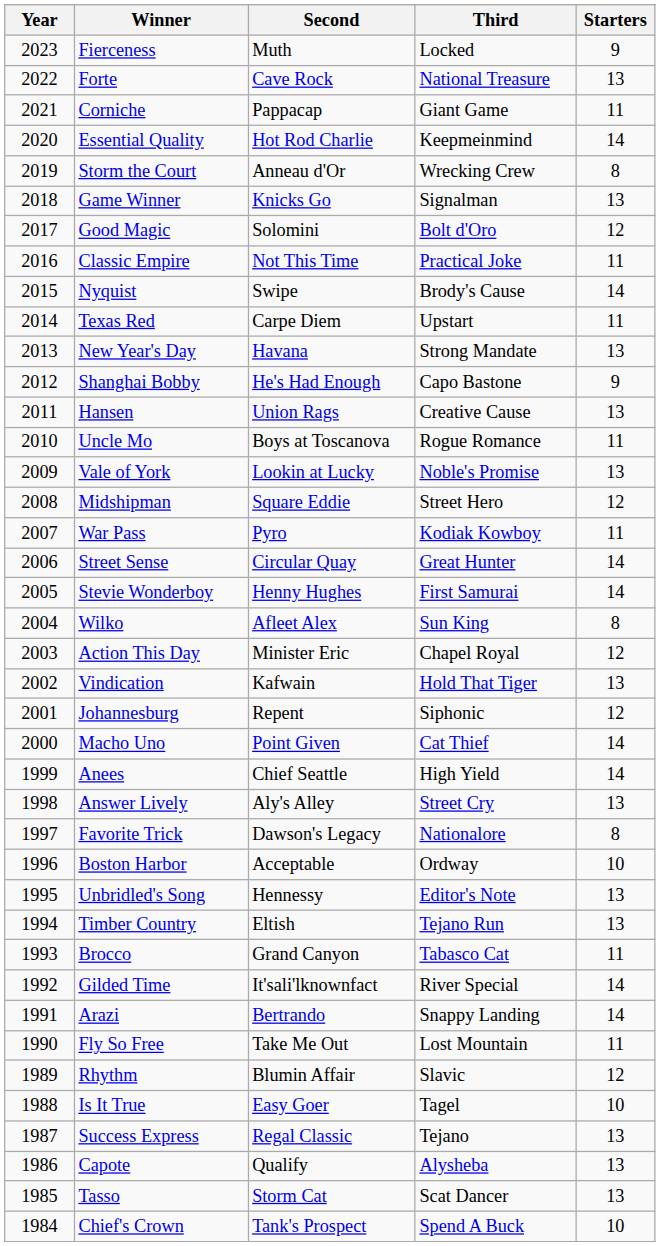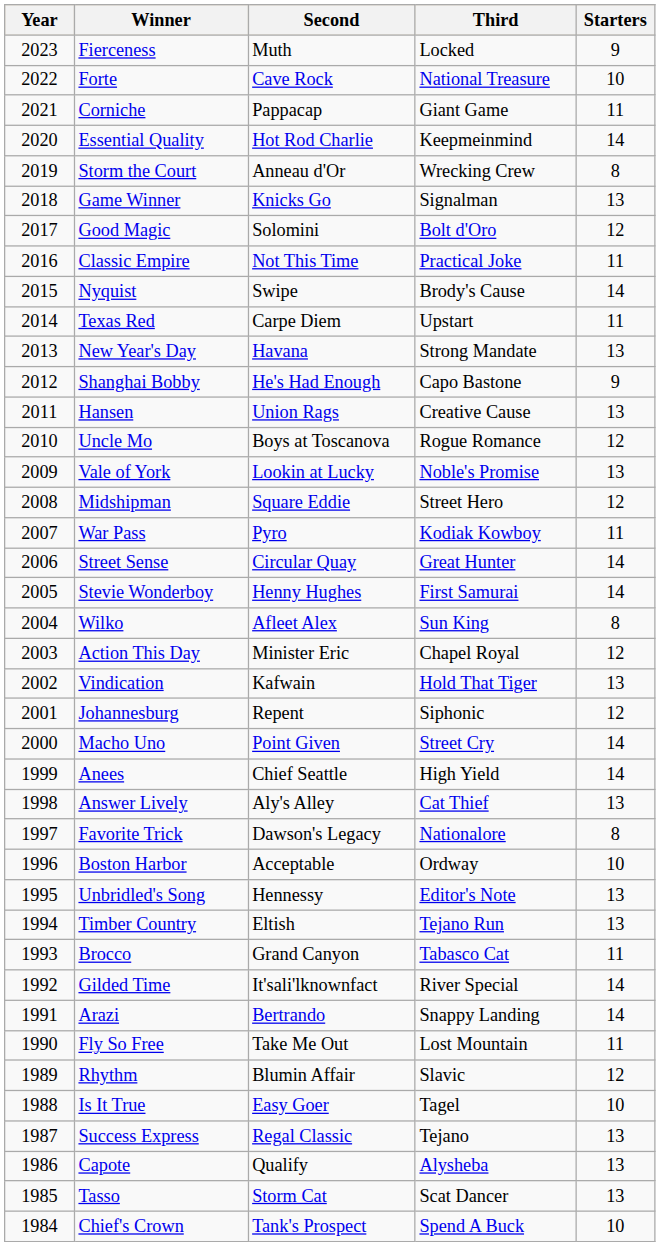 <table class = "wikitable sortable" | border="1" cellpadding="0" style="border-collapse: collapse; font-size:90%">
 <tr bgcolor="#DACAA5" align="center">
 <th width="48px"><strong>Year</strong></th>
 <th width="130px"><strong>Winner</strong></th>
 <th width="125px"><strong>Second</strong></th>
 <th width="120px"><strong>Third</strong></th>
 <th width="55px"><strong>Starters</strong></th>
 </tr>
 <tr>
 <td align=center>2023</td>
 <td><a href='#'>Fierceness</a></td>
 <td>Muth</td>
 <td>Locked</td>
 <td align=center>9</td>
 </tr>
 <tr>
 <td align=center>2022</td>
 <td><a href='#'>Forte</a></td>
 <td><a href='#'>Cave Rock</a></td>
 <td><a href='#'>National Treasure</a></td>
-<td align=center>13</td>
+<td align=center>10</td>
 </tr>
 <tr>
 <td align=center>2021</td>
 <td><a href='#'>Corniche</a></td>
 <td>Pappacap</td>
 <td>Giant Game</td>
 <td align=center>11</td>
 </tr>
 <tr>
 <td align=center>2020</td>
 <td><a href='#'>Essential Quality</a></td>
 <td><a href='#'>Hot Rod Charlie</a></td>
 <td>Keepmeinmind</td>
 <td align=center>14</td>
 </tr>
 <tr>
 <td align=center>2019</td>
 <td><a href='#'>Storm the Court</a></td>
 <td>Anneau d'Or</td>
 <td>Wrecking Crew</td>
 <td align=center>8</td>
 </tr>
 <tr>
 <td align=center>2018</td>
 <td><a href='#'>Game Winner</a></td>
 <td><a href='#'>Knicks Go</a></td>
 <td>Signalman</td>
 <td align=center>13</td>
 </tr>
 <tr>
 <td align=center>2017</td>
 <td><a href='#'>Good Magic</a></td>
 <td>Solomini</td>
 <td><a href='#'>Bolt d'Oro</a></td>
 <td align=center>12</td>
 </tr>
 <tr>
 <td align=center>2016</td>
 <td><a href='#'>Classic Empire</a></td>
 <td><a href='#'>Not This Time</a></td>
 <td><a href='#'>Practical Joke</a></td>
 <td align=center>11</td>
 </tr>
 <tr>
 <td align=center>2015</td>
 <td><a href='#'>Nyquist</a></td>
 <td>Swipe</td>
 <td>Brody's Cause</td>
 <td align=center>14</td>
 </tr>
 <tr>
 <td align=center>2014</td>
 <td><a href='#'>Texas Red</a></td>
 <td>Carpe Diem</td>
 <td>Upstart</td>
 <td align=center>11</td>
 </tr>
 <tr>
 <td align=center>2013</td>
 <td><a href='#'>New Year's Day</a></td>
 <td><a href='#'>Havana</a></td>
 <td>Strong Mandate</td>
 <td align=center>13</td>
 </tr>
 <tr>
 <td align=center>2012</td>
 <td><a href='#'>Shanghai Bobby</a></td>
 <td><a href='#'>He's Had Enough</a></td>
 <td>Capo Bastone</td>
 <td align=center>9</td>
 </tr>
 <tr>
 <td align=center>2011</td>
 <td><a href='#'>Hansen</a></td>
 <td><a href='#'>Union Rags</a></td>
 <td>Creative Cause</td>
 <td align=center>13</td>
 </tr>
 <tr>
 <td align=center>2010</td>
 <td><a href='#'>Uncle Mo</a></td>
 <td>Boys at Toscanova</td>
 <td>Rogue Romance</td>
-<td align=center>11</td>
+<td align=center>12</td>
 </tr>
 <tr>
 <td align=center>2009</td>
 <td><a href='#'>Vale of York</a></td>
 <td><a href='#'>Lookin at Lucky</a></td>
 <td><a href='#'>Noble's Promise</a></td>
 <td align=center>13</td>
 </tr>
 <tr>
 <td align=center>2008</td>
 <td><a href='#'>Midshipman</a></td>
 <td><a href='#'>Square Eddie</a></td>
 <td>Street Hero</td>
 <td align=center>12</td>
 </tr>
 <tr>
 <td align=center>2007</td>
 <td><a href='#'>War Pass</a></td>
 <td><a href='#'>Pyro</a></td>
 <td><a href='#'>Kodiak Kowboy</a></td>
 <td align=center>11</td>
 </tr>
 <tr>
 <td align=center>2006</td>
 <td><a href='#'>Street Sense</a></td>
 <td><a href='#'>Circular Quay</a></td>
 <td><a href='#'>Great Hunter</a></td>
 <td align=center>14</td>
 </tr>
 <tr>
 <td align=center>2005</td>
 <td><a href='#'>Stevie Wonderboy</a></td>
 <td><a href='#'>Henny Hughes</a></td>
 <td><a href='#'>First Samurai</a></td>
 <td align=center>14</td>
 </tr>
 <tr>
 <td align=center>2004</td>
 <td><a href='#'>Wilko</a></td>
 <td><a href='#'>Afleet Alex</a></td>
 <td><a href='#'>Sun King</a></td>
 <td align=center>8</td>
 </tr>
 <tr>
 <td align=center>2003</td>
 <td><a href='#'>Action This Day</a></td>
 <td>Minister Eric</td>
 <td>Chapel Royal</td>
 <td align=center>12</td>
 </tr>
 <tr>
 <td align=center>2002</td>
 <td><a href='#'>Vindication</a></td>
 <td>Kafwain</td>
 <td><a href='#'>Hold That Tiger</a></td>
 <td align=center>13</td>
 </tr>
 <tr>
 <td align=center>2001</td>
 <td><a href='#'>Johannesburg</a></td>
 <td>Repent</td>
 <td>Siphonic</td>
 <td align=center>12</td>
 </tr>
 <tr>
 <td align=center>2000</td>
 <td><a href='#'>Macho Uno</a></td>
 <td><a href='#'>Point Given</a></td>
-<td><a href='#'>Cat Thief</a></td>
+<td><a href='#'>Street Cry</a></td>
 <td align=center>14</td>
 </tr>
 <tr>
 <td align=center>1999</td>
 <td><a href='#'>Anees</a></td>
 <td>Chief Seattle</td>
 <td>High Yield</td>
 <td align=center>14</td>
 </tr>
 <tr>
 <td align=center>1998</td>
 <td><a href='#'>Answer Lively</a></td>
 <td>Aly's Alley</td>
-<td><a href='#'>Street Cry</a></td>
+<td><a href='#'>Cat Thief</a></td>
 <td align=center>13</td>
 </tr>
 <tr>
 <td align=center>1997</td>
 <td><a href='#'>Favorite Trick</a></td>
 <td>Dawson's Legacy</td>
 <td><a href='#'>Nationalore</a></td>
 <td align=center>8</td>
 </tr>
 <tr>
 <td align=center>1996</td>
 <td><a href='#'>Boston Harbor</a></td>
 <td>Acceptable</td>
 <td>Ordway</td>
 <td align=center>10</td>
 </tr>
 <tr>
 <td align=center>1995</td>
 <td><a href='#'>Unbridled's Song</a></td>
 <td>Hennessy</td>
 <td><a href='#'>Editor's Note</a></td>
 <td align=center>13</td>
 </tr>
 <tr>
 <td align=center>1994</td>
 <td><a href='#'>Timber Country</a></td>
 <td>Eltish</td>
 <td><a href='#'>Tejano Run</a></td>
 <td align=center>13</td>
 </tr>
 <tr>
 <td align=center>1993</td>
 <td><a href='#'>Brocco</a></td>
 <td>Grand Canyon</td>
 <td><a href='#'>Tabasco Cat</a></td>
 <td align=center>11</td>
 </tr>
 <tr>
 <td align=center>1992</td>
 <td><a href='#'>Gilded Time</a></td>
 <td>It'sali'lknownfact</td>
 <td>River Special</td>
 <td align=center>14</td>
 </tr>
 <tr>
 <td align=center>1991</td>
 <td><a href='#'>Arazi</a></td>
 <td><a href='#'>Bertrando</a></td>
 <td>Snappy Landing</td>
 <td align=center>14</td>
 </tr>
 <tr>
 <td align=center>1990</td>
 <td><a href='#'>Fly So Free</a></td>
 <td>Take Me Out</td>
 <td>Lost Mountain</td>
 <td align=center>11</td>
 </tr>
 <tr>
 <td align=center>1989</td>
 <td><a href='#'>Rhythm</a></td>
 <td>Blumin Affair</td>
 <td>Slavic</td>
 <td align=center>12</td>
 </tr>
 <tr>
 <td align=center>1988</td>
 <td><a href='#'>Is It True</a></td>
 <td><a href='#'>Easy Goer</a></td>
 <td>Tagel</td>
 <td align=center>10</td>
 </tr>
 <tr>
 <td align=center>1987</td>
 <td><a href='#'>Success Express</a></td>
 <td><a href='#'>Regal Classic</a></td>
 <td>Tejano</td>
 <td align=center>13</td>
 </tr>
 <tr>
 <td align=center>1986</td>
 <td><a href='#'>Capote</a></td>
 <td>Qualify</td>
 <td><a href='#'>Alysheba</a></td>
 <td align=center>13</td>
 </tr>
 <tr>
 <td align=center>1985</td>
 <td><a href='#'>Tasso</a></td>
 <td><a href='#'>Storm Cat</a></td>
 <td>Scat Dancer</td>
 <td align=center>13</td>
 </tr>
 <tr>
 <td align=center>1984</td>
 <td><a href='#'>Chief's Crown</a></td>
 <td><a href='#'>Tank's Prospect</a></td>
 <td><a href='#'>Spend A Buck</a></td>
 <td align=center>10</td>
 </tr>
 </table>
